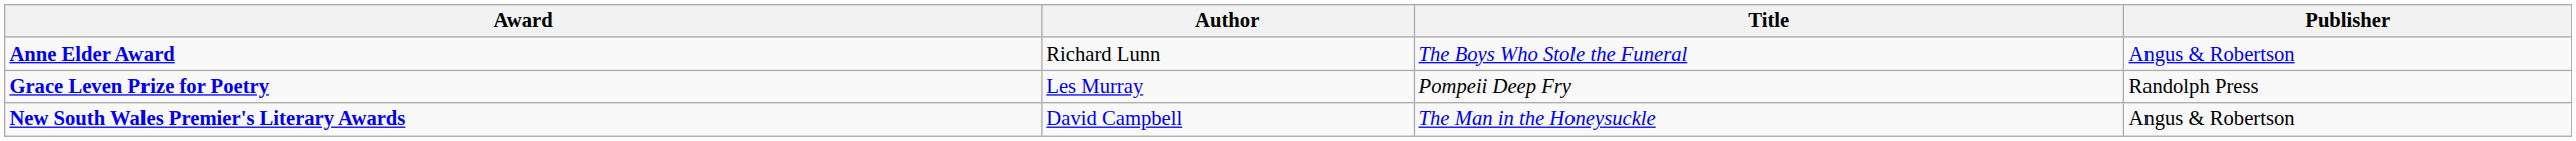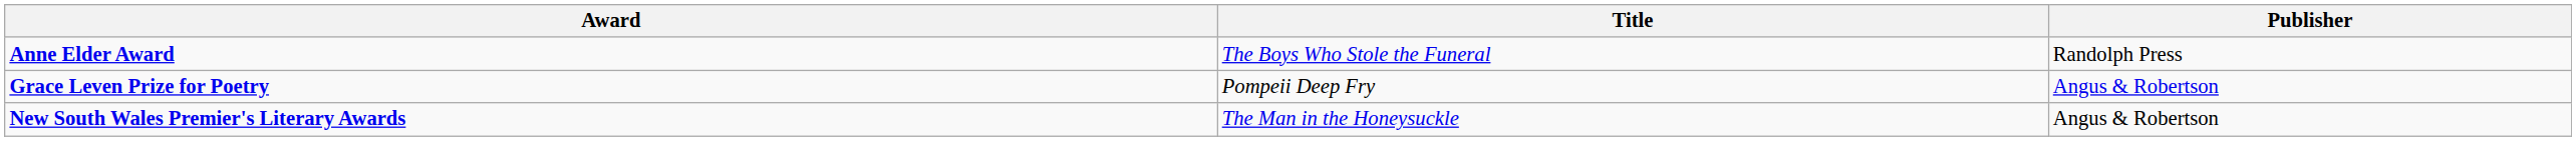 <table class="wikitable" width=100%>
 <tr>
 <th>Award</th>
-<th>Author</th>
 <th>Title</th>
 <th>Publisher</th>
 </tr>
 <tr>
 <td><strong><a href='#'>Anne Elder Award</a></strong></td>
-<td>Richard Lunn</td>
 <td><em><a href='#'>The Boys Who Stole the Funeral</a></em></td>
+<td>Randolph Press</td>
+</tr>
+<tr>
+<td><strong><a href='#'>Grace Leven Prize for Poetry</a></strong></td>
+<td><em>Pompeii Deep Fry</em></td>
 <td><a href='#'>Angus & Robertson</a></td>
 </tr>
 <tr>
-<td><strong><a href='#'>Grace Leven Prize for Poetry</a></strong></td>
-<td><a href='#'>Les Murray</a></td>
-<td><em>Pompeii Deep Fry</em></td>
-<td>Randolph Press</td>
-</tr>
-<tr>
 <td><strong><a href='#'>New South Wales Premier's Literary Awards</a></strong></td>
-<td><a href='#'>David Campbell</a></td>
 <td><em><a href='#'>The Man in the Honeysuckle</a></em></td>
 <td>Angus & Robertson</td>
 </tr>
 </table>
